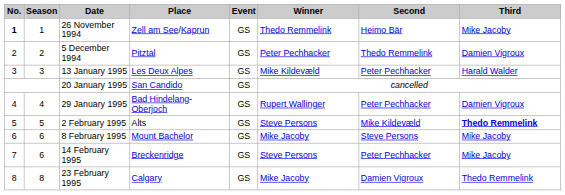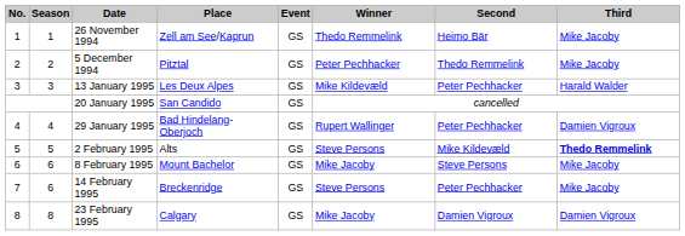 <table class="wikitable plainrowheaders" style="background:#fff; font-size:86%; border:grey solid 1px; border-collapse:collapse;">
 <tr style="background:#ccc; text-align:center;">
 <th scope="col" style="background:#ccc; width:25px;">No.</th>
 <th scope="col" style="background:#ccc; width:30px;">Season</th>
 <th scope="col" style="background:#ccc; width:120px;">Date</th>
 <th scope="col" style="background:#ccc; width:180px;">Place</th>
 <th scope="col" style="background:#ccc; width:15px;">Event</th>
 <th scope="col" style="background:#ccc; width:185px;">Winner</th>
 <th scope="col" style="background:#ccc; width:185px;">Second</th>
 <th scope="col" style="background:#ccc; width:185px;">Third</th>
 </tr>
 <tr>
-<td align=center><strong>1</strong></td>
+<td align=center>1</td>
 <td align=center>1</td>
 <td>26 November 1994</td>
 <td> <a href='#'>Zell am See</a>/<a href='#'>Kaprun</a></td>
 <td align=center>GS</td>
 <td> <a href='#'>Thedo Remmelink</a></td>
 <td> <a href='#'>Heimo Bär</a></td>
 <td> <a href='#'>Mike Jacoby</a></td>
 </tr>
 <tr>
 <td align=center>2</td>
 <td align=center>2</td>
 <td>5 December 1994</td>
 <td> <a href='#'>Pitztal</a></td>
 <td align=center>GS</td>
 <td> <a href='#'>Peter Pechhacker</a></td>
 <td> <a href='#'>Thedo Remmelink</a></td>
-<td> <a href='#'>Damien Vigroux</a></td>
+<td> <a href='#'>Mike Jacoby</a></td>
 </tr>
 <tr>
 <td align=center>3</td>
 <td align=center>3</td>
 <td>13 January 1995</td>
 <td> <a href='#'>Les Deux Alpes</a></td>
 <td align=center>GS</td>
 <td> <a href='#'>Mike Kildevæld</a></td>
 <td> <a href='#'>Peter Pechhacker</a></td>
 <td> <a href='#'>Harald Walder</a></td>
 </tr>
 <tr>
 <td colspan=2></td>
 <td>20 January 1995</td>
 <td> <a href='#'>San Candido</a></td>
 <td align=center>GS</td>
 <td colspan=3 align=center><em>cancelled</em></td>
 </tr>
 <tr>
 <td align=center>4</td>
 <td align=center>4</td>
 <td>29 January 1995</td>
 <td> <a href='#'>Bad Hindelang</a>-<a href='#'>Oberjoch</a></td>
 <td align=center>GS</td>
 <td> <a href='#'>Rupert Wallinger</a></td>
 <td> <a href='#'>Peter Pechhacker</a></td>
 <td> <a href='#'>Damien Vigroux</a></td>
 </tr>
 <tr>
 <td align=center>5</td>
 <td align=center>5</td>
 <td>2 February 1995</td>
 <td> Alts</td>
 <td align=center>GS</td>
 <td> <a href='#'>Steve Persons</a></td>
 <td> <a href='#'>Mike Kildevæld</a></td>
 <td><strong> <a href='#'>Thedo Remmelink</a></strong></td>
 </tr>
 <tr>
 <td align=center>6</td>
 <td align=center>6</td>
 <td>8 February 1995</td>
 <td> <a href='#'>Mount Bachelor</a></td>
 <td align=center>GS</td>
 <td> <a href='#'>Mike Jacoby</a></td>
 <td> <a href='#'>Steve Persons</a></td>
 <td> <a href='#'>Mike Jacoby</a></td>
 </tr>
 <tr>
 <td align=center>7</td>
 <td align=center>6</td>
 <td>14 February 1995</td>
 <td> <a href='#'>Breckenridge</a></td>
 <td align=center>GS</td>
 <td> <a href='#'>Steve Persons</a></td>
 <td> <a href='#'>Peter Pechhacker</a></td>
 <td> <a href='#'>Mike Jacoby</a></td>
 </tr>
 <tr>
 <td align=center>8</td>
 <td align=center>8</td>
 <td>23 February 1995</td>
 <td> <a href='#'>Calgary</a></td>
 <td align=center>GS</td>
 <td> <a href='#'>Mike Jacoby</a></td>
 <td> <a href='#'>Damien Vigroux</a></td>
-<td> <a href='#'>Thedo Remmelink</a></td>
+<td> <a href='#'>Damien Vigroux</a></td>
 </tr>
 </table>
